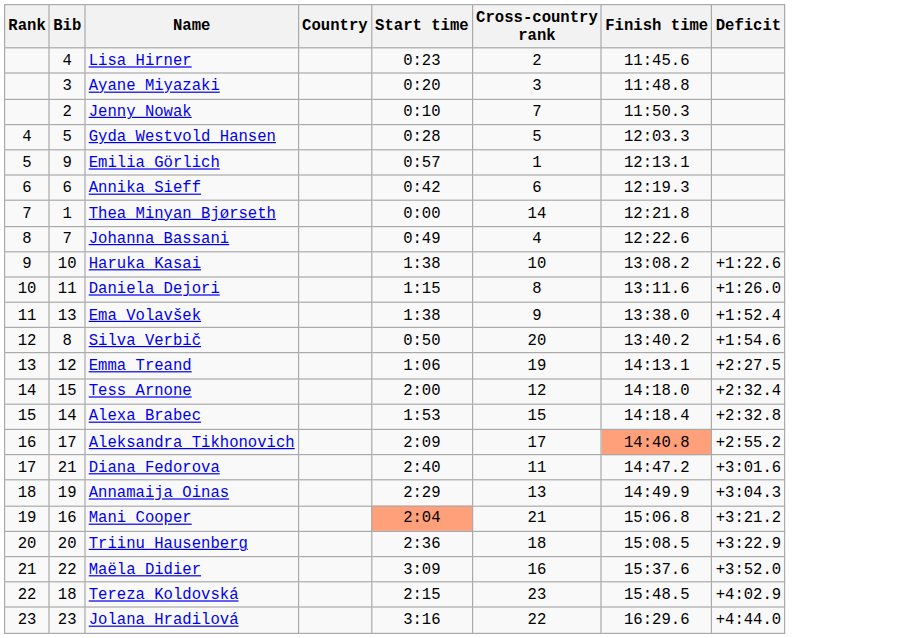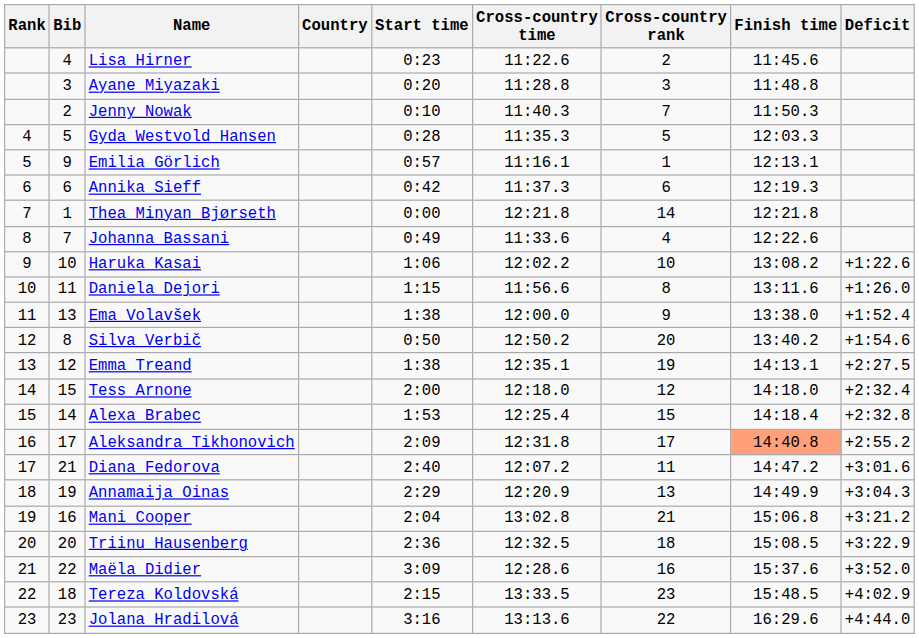 <table class="wikitable sortable" style="text-align:center">
 <tr>
 <th>Rank</th>
 <th>Bib</th>
 <th>Name</th>
 <th>Country</th>
 <th>Start time</th>
+<th>Cross-country<br>time</th>
 <th>Cross-country <br>rank</th>
 <th>Finish time</th>
 <th>Deficit</th>
 </tr>
 <tr>
 <td></td>
 <td>4</td>
 <td align=left><a href='#'>Lisa Hirner</a></td>
 <td align=left></td>
 <td>0:23</td>
+<td>11:22.6</td>
 <td>2</td>
 <td>11:45.6</td>
 <td></td>
 </tr>
 <tr>
 <td></td>
 <td>3</td>
 <td align=left><a href='#'>Ayane Miyazaki</a></td>
 <td align=left></td>
 <td>0:20</td>
+<td>11:28.8</td>
 <td>3</td>
 <td>11:48.8</td>
 <td></td>
 </tr>
 <tr>
 <td></td>
 <td>2</td>
 <td align=left><a href='#'>Jenny Nowak</a></td>
 <td align=left></td>
 <td>0:10</td>
+<td>11:40.3</td>
 <td>7</td>
 <td>11:50.3</td>
 <td></td>
 </tr>
 <tr>
 <td>4</td>
 <td>5</td>
 <td align=left><a href='#'>Gyda Westvold Hansen</a></td>
 <td align=left></td>
 <td>0:28</td>
+<td>11:35.3</td>
 <td>5</td>
 <td>12:03.3</td>
 <td></td>
 </tr>
 <tr>
 <td>5</td>
 <td>9</td>
 <td align=left><a href='#'>Emilia Görlich</a></td>
 <td align=left></td>
 <td>0:57</td>
+<td>11:16.1</td>
 <td>1</td>
 <td>12:13.1</td>
 <td></td>
 </tr>
 <tr>
 <td>6</td>
 <td>6</td>
 <td align=left><a href='#'>Annika Sieff</a></td>
 <td align=left></td>
 <td>0:42</td>
+<td>11:37.3</td>
 <td>6</td>
 <td>12:19.3</td>
 <td></td>
 </tr>
 <tr>
 <td>7</td>
 <td>1</td>
 <td align=left><a href='#'>Thea Minyan Bjørseth</a></td>
 <td align=left></td>
 <td>0:00</td>
+<td>12:21.8</td>
 <td>14</td>
 <td>12:21.8</td>
 <td></td>
 </tr>
 <tr>
 <td>8</td>
 <td>7</td>
 <td align=left><a href='#'>Johanna Bassani</a></td>
 <td align=left></td>
 <td>0:49</td>
+<td>11:33.6</td>
 <td>4</td>
 <td>12:22.6</td>
 <td></td>
 </tr>
 <tr>
 <td>9</td>
 <td>10</td>
 <td align=left><a href='#'>Haruka Kasai</a></td>
 <td align=left></td>
-<td>1:38</td>
+<td>1:06</td>
+<td>12:02.2</td>
 <td>10</td>
 <td>13:08.2</td>
 <td>+1:22.6</td>
 </tr>
 <tr>
 <td>10</td>
 <td>11</td>
 <td align=left><a href='#'>Daniela Dejori</a></td>
 <td align=left></td>
 <td>1:15</td>
+<td>11:56.6</td>
 <td>8</td>
 <td>13:11.6</td>
 <td>+1:26.0</td>
 </tr>
 <tr>
 <td>11</td>
 <td>13</td>
 <td align=left><a href='#'>Ema Volavšek</a></td>
 <td align=left></td>
 <td>1:38</td>
+<td>12:00.0</td>
 <td>9</td>
 <td>13:38.0</td>
 <td>+1:52.4</td>
 </tr>
 <tr>
 <td>12</td>
 <td>8</td>
 <td align=left><a href='#'>Silva Verbič</a></td>
 <td align=left></td>
 <td>0:50</td>
+<td>12:50.2</td>
 <td>20</td>
 <td>13:40.2</td>
 <td>+1:54.6</td>
 </tr>
 <tr>
 <td>13</td>
 <td>12</td>
 <td align=left><a href='#'>Emma Treand</a></td>
 <td align=left></td>
-<td>1:06</td>
+<td>1:38</td>
+<td>12:35.1</td>
 <td>19</td>
 <td>14:13.1</td>
 <td>+2:27.5</td>
 </tr>
 <tr>
 <td>14</td>
 <td>15</td>
 <td align=left><a href='#'>Tess Arnone</a></td>
 <td align=left></td>
 <td>2:00</td>
+<td>12:18.0</td>
 <td>12</td>
 <td>14:18.0</td>
 <td>+2:32.4</td>
 </tr>
 <tr>
 <td>15</td>
 <td>14</td>
 <td align=left><a href='#'>Alexa Brabec</a></td>
 <td align=left></td>
 <td>1:53</td>
+<td>12:25.4</td>
 <td>15</td>
 <td>14:18.4</td>
 <td>+2:32.8</td>
 </tr>
 <tr>
 <td>16</td>
 <td>17</td>
 <td align=left><a href='#'>Aleksandra Tikhonovich</a></td>
 <td align=left></td>
 <td>2:09</td>
+<td>12:31.8</td>
 <td>17</td>
 <td style="background: lightsalmon;">14:40.8</td>
 <td>+2:55.2</td>
 </tr>
 <tr>
 <td>17</td>
 <td>21</td>
 <td align=left><a href='#'>Diana Fedorova</a></td>
 <td align=left></td>
 <td>2:40</td>
+<td>12:07.2</td>
 <td>11</td>
 <td>14:47.2</td>
 <td>+3:01.6</td>
 </tr>
 <tr>
 <td>18</td>
 <td>19</td>
 <td align=left><a href='#'>Annamaija Oinas</a></td>
 <td align=left></td>
 <td>2:29</td>
+<td>12:20.9</td>
 <td>13</td>
 <td>14:49.9</td>
 <td>+3:04.3</td>
 </tr>
 <tr>
 <td>19</td>
 <td>16</td>
 <td align=left><a href='#'>Mani Cooper</a></td>
 <td align=left></td>
-<td style="background: lightsalmon;">2:04</td>
+<td>2:04</td>
+<td>13:02.8</td>
 <td>21</td>
 <td>15:06.8</td>
 <td>+3:21.2</td>
 </tr>
 <tr>
 <td>20</td>
 <td>20</td>
 <td align=left><a href='#'>Triinu Hausenberg</a></td>
 <td align=left></td>
 <td>2:36</td>
+<td>12:32.5</td>
 <td>18</td>
 <td>15:08.5</td>
 <td>+3:22.9</td>
 </tr>
 <tr>
 <td>21</td>
 <td>22</td>
 <td align=left><a href='#'>Maëla Didier</a></td>
 <td align=left></td>
 <td>3:09</td>
+<td>12:28.6</td>
 <td>16</td>
 <td>15:37.6</td>
 <td>+3:52.0</td>
 </tr>
 <tr>
 <td>22</td>
 <td>18</td>
 <td align=left><a href='#'>Tereza Koldovská</a></td>
 <td align=left></td>
 <td>2:15</td>
+<td>13:33.5</td>
 <td>23</td>
 <td>15:48.5</td>
 <td>+4:02.9</td>
 </tr>
 <tr>
 <td>23</td>
 <td>23</td>
 <td align=left><a href='#'>Jolana Hradilová</a></td>
 <td align=left></td>
 <td>3:16</td>
+<td>13:13.6</td>
 <td>22</td>
 <td>16:29.6</td>
 <td>+4:44.0</td>
 </tr>
 </table>
